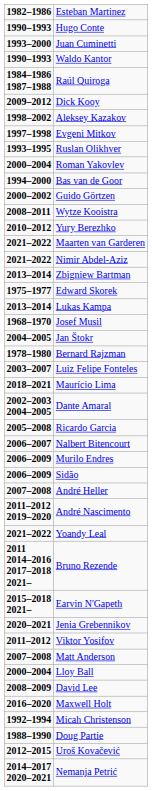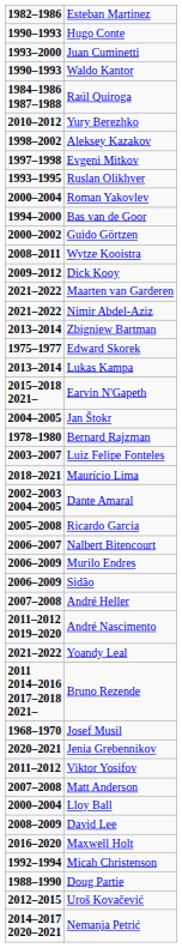 <table class="wikitable sortable">
 <tr>
 <td><strong>1982–1986</strong></td>
 <td> <a href='#'>Esteban Martinez</a></td>
 </tr>
 <tr>
 <td><strong>1990–1993</strong></td>
 <td> <a href='#'>Hugo Conte</a> </td>
 </tr>
 <tr>
 <td><strong>1993–2000</strong></td>
 <td> <a href='#'>Juan Cuminetti</a></td>
 </tr>
 <tr>
 <td><strong>1990–1993</strong></td>
 <td> <a href='#'>Waldo Kantor</a></td>
 </tr>
 <tr>
 <td><strong>1984–1986</strong><br><strong>1987–1988</strong></td>
 <td> <a href='#'>Raúl Quiroga</a></td>
 </tr>
 <tr>
-<td><strong>2009–2012</strong></td>
-<td> <a href='#'>Dick Kooy</a></td>
+<td><strong>2010–2012</strong></td>
+<td> <a href='#'>Yury Berezhko</a></td>
 </tr>
 <tr>
 <td><strong>1998–2002</strong></td>
 <td> <a href='#'>Aleksey Kazakov</a></td>
 </tr>
 <tr>
 <td><strong>1997–1998</strong></td>
 <td> <a href='#'>Evgeni Mitkov</a></td>
 </tr>
 <tr>
 <td><strong>1993–1995</strong></td>
 <td> <a href='#'>Ruslan Olikhver</a></td>
 </tr>
 <tr>
 <td><strong>2000–2004</strong></td>
 <td> <a href='#'>Roman Yakovlev</a></td>
 </tr>
 <tr>
 <td><strong>1994–2000</strong></td>
 <td> <a href='#'>Bas van de Goor</a> </td>
 </tr>
 <tr>
 <td><strong>2000–2002</strong></td>
 <td> <a href='#'>Guido Görtzen</a></td>
 </tr>
 <tr>
 <td><strong>2008–2011</strong></td>
 <td> <a href='#'>Wytze Kooistra</a></td>
 </tr>
 <tr>
-<td><strong>2010–2012</strong></td>
-<td> <a href='#'>Yury Berezhko</a></td>
+<td><strong>2009–2012</strong></td>
+<td> <a href='#'>Dick Kooy</a></td>
 </tr>
 <tr>
 <td><strong>2021–2022</strong></td>
 <td> <a href='#'>Maarten van Garderen</a></td>
 </tr>
 <tr>
 <td><strong>2021–2022</strong></td>
 <td> <a href='#'>Nimir Abdel-Aziz</a></td>
 </tr>
 <tr>
 <td><strong>2013–2014</strong></td>
 <td> <a href='#'>Zbigniew Bartman</a></td>
 </tr>
 <tr>
 <td><strong>1975–1977</strong></td>
 <td> <a href='#'>Edward Skorek</a> </td>
 </tr>
 <tr>
 <td><strong>2013–2014</strong></td>
 <td> <a href='#'>Lukas Kampa</a></td>
 </tr>
 <tr>
-<td><strong>1968–1970</strong></td>
-<td> <a href='#'>Josef Musil</a> </td>
+<td><strong>2015–2018</strong><br><strong>2021–</strong></td>
+<td> <a href='#'>Earvin N'Gapeth</a></td>
 </tr>
 <tr>
 <td><strong>2004–2005</strong></td>
 <td> <a href='#'>Jan Štokr</a></td>
 </tr>
 <tr>
 <td><strong>1978–1980</strong></td>
 <td> <a href='#'>Bernard Rajzman</a> </td>
 </tr>
 <tr>
 <td><strong>2003–2007</strong></td>
 <td> <a href='#'>Luiz Felipe Fonteles</a></td>
 </tr>
 <tr>
 <td><strong>2018–2021</strong></td>
 <td> <a href='#'>Maurício Lima</a> </td>
 </tr>
 <tr>
 <td><strong>2002–2003</strong><br><strong>2004–2005</strong></td>
 <td> <a href='#'>Dante Amaral</a></td>
 </tr>
 <tr>
 <td><strong>2005–2008</strong></td>
 <td> <a href='#'>Ricardo Garcia</a></td>
 </tr>
 <tr>
 <td><strong>2006–2007</strong></td>
 <td> <a href='#'>Nalbert Bitencourt</a> </td>
 </tr>
 <tr>
 <td><strong>2006–2009</strong></td>
 <td> <a href='#'>Murilo Endres</a></td>
 </tr>
 <tr>
 <td><strong>2006–2009</strong></td>
 <td> <a href='#'>Sidão</a></td>
 </tr>
 <tr>
 <td><strong>2007–2008</strong></td>
 <td> <a href='#'>André Heller</a></td>
 </tr>
 <tr>
 <td><strong>2011–2012</strong><br><strong>2019–2020</strong></td>
 <td> <a href='#'>André Nascimento</a></td>
 </tr>
 <tr>
 <td><strong>2021–2022</strong></td>
 <td> <a href='#'>Yoandy Leal</a></td>
 </tr>
 <tr>
 <td><strong>2011</strong><br><strong>2014–2016</strong><br><strong>2017–2018</strong><br><strong>2021–</strong></td>
 <td> <a href='#'>Bruno Rezende</a></td>
 </tr>
 <tr>
-<td><strong>2015–2018</strong><br><strong>2021–</strong></td>
-<td> <a href='#'>Earvin N'Gapeth</a></td>
+<td><strong>1968–1970</strong></td>
+<td> <a href='#'>Josef Musil</a> </td>
 </tr>
 <tr>
 <td><strong>2020–2021</strong></td>
 <td> <a href='#'>Jenia Grebennikov</a></td>
 </tr>
 <tr>
 <td><strong>2011–2012</strong></td>
 <td> <a href='#'>Viktor Yosifov</a></td>
 </tr>
 <tr>
 <td><strong>2007–2008</strong></td>
 <td> <a href='#'>Matt Anderson</a></td>
 </tr>
 <tr>
 <td><strong>2000–2004</strong></td>
 <td> <a href='#'>Lloy Ball</a> </td>
 </tr>
 <tr>
 <td><strong>2008–2009</strong></td>
 <td> <a href='#'>David Lee</a></td>
 </tr>
 <tr>
 <td><strong>2016–2020</strong></td>
 <td> <a href='#'>Maxwell Holt</a></td>
 </tr>
 <tr>
 <td><strong>1992–1994</strong></td>
 <td> <a href='#'>Micah Christenson</a></td>
 </tr>
 <tr>
 <td><strong>1988–1990</strong></td>
 <td> <a href='#'>Doug Partie</a></td>
 </tr>
 <tr>
 <td><strong>2012–2015</strong></td>
 <td> <a href='#'>Uroš Kovačević</a></td>
 </tr>
 <tr>
 <td><strong>2014–2017</strong><br> <strong>2020–2021</strong></td>
 <td> <a href='#'>Nemanja Petrić</a></td>
 </tr>
 </table>
